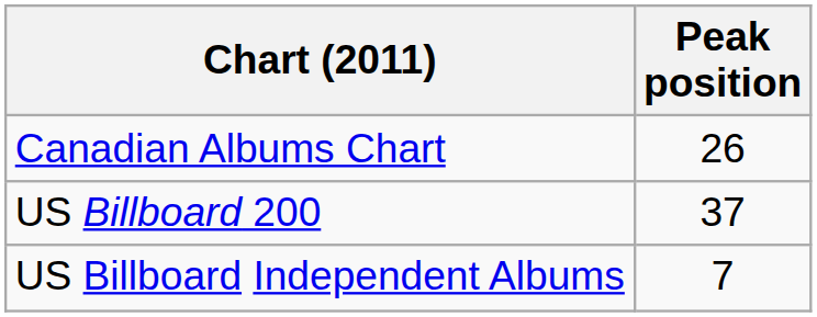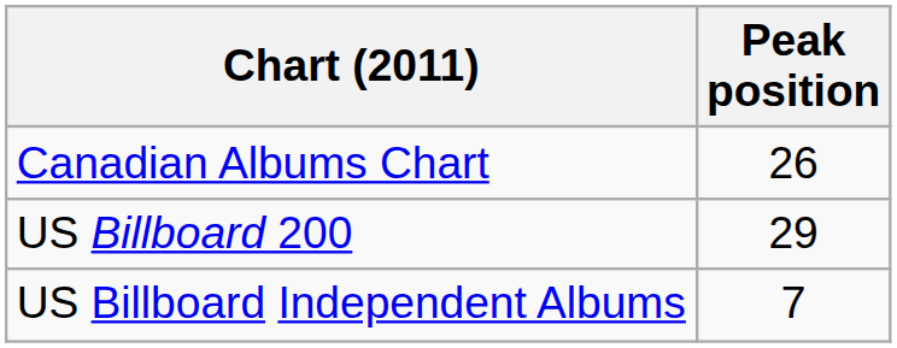 <table class="wikitable sortable" border="1">
 <tr>
 <th>Chart (2011)</th>
 <th>Peak<br>position</th>
 </tr>
 <tr>
 <td><a href='#'>Canadian Albums Chart</a></td>
 <td align="center">26</td>
 </tr>
 <tr>
 <td>US <a href='#'><em>Billboard</em> 200</a></td>
-<td align="center">37</td>
+<td align="center">29</td>
 </tr>
 <tr>
 <td>US <a href='#'>Billboard</a> <a href='#'>Independent Albums</a></td>
 <td align="center">7</td>
 </tr>
 </table>
